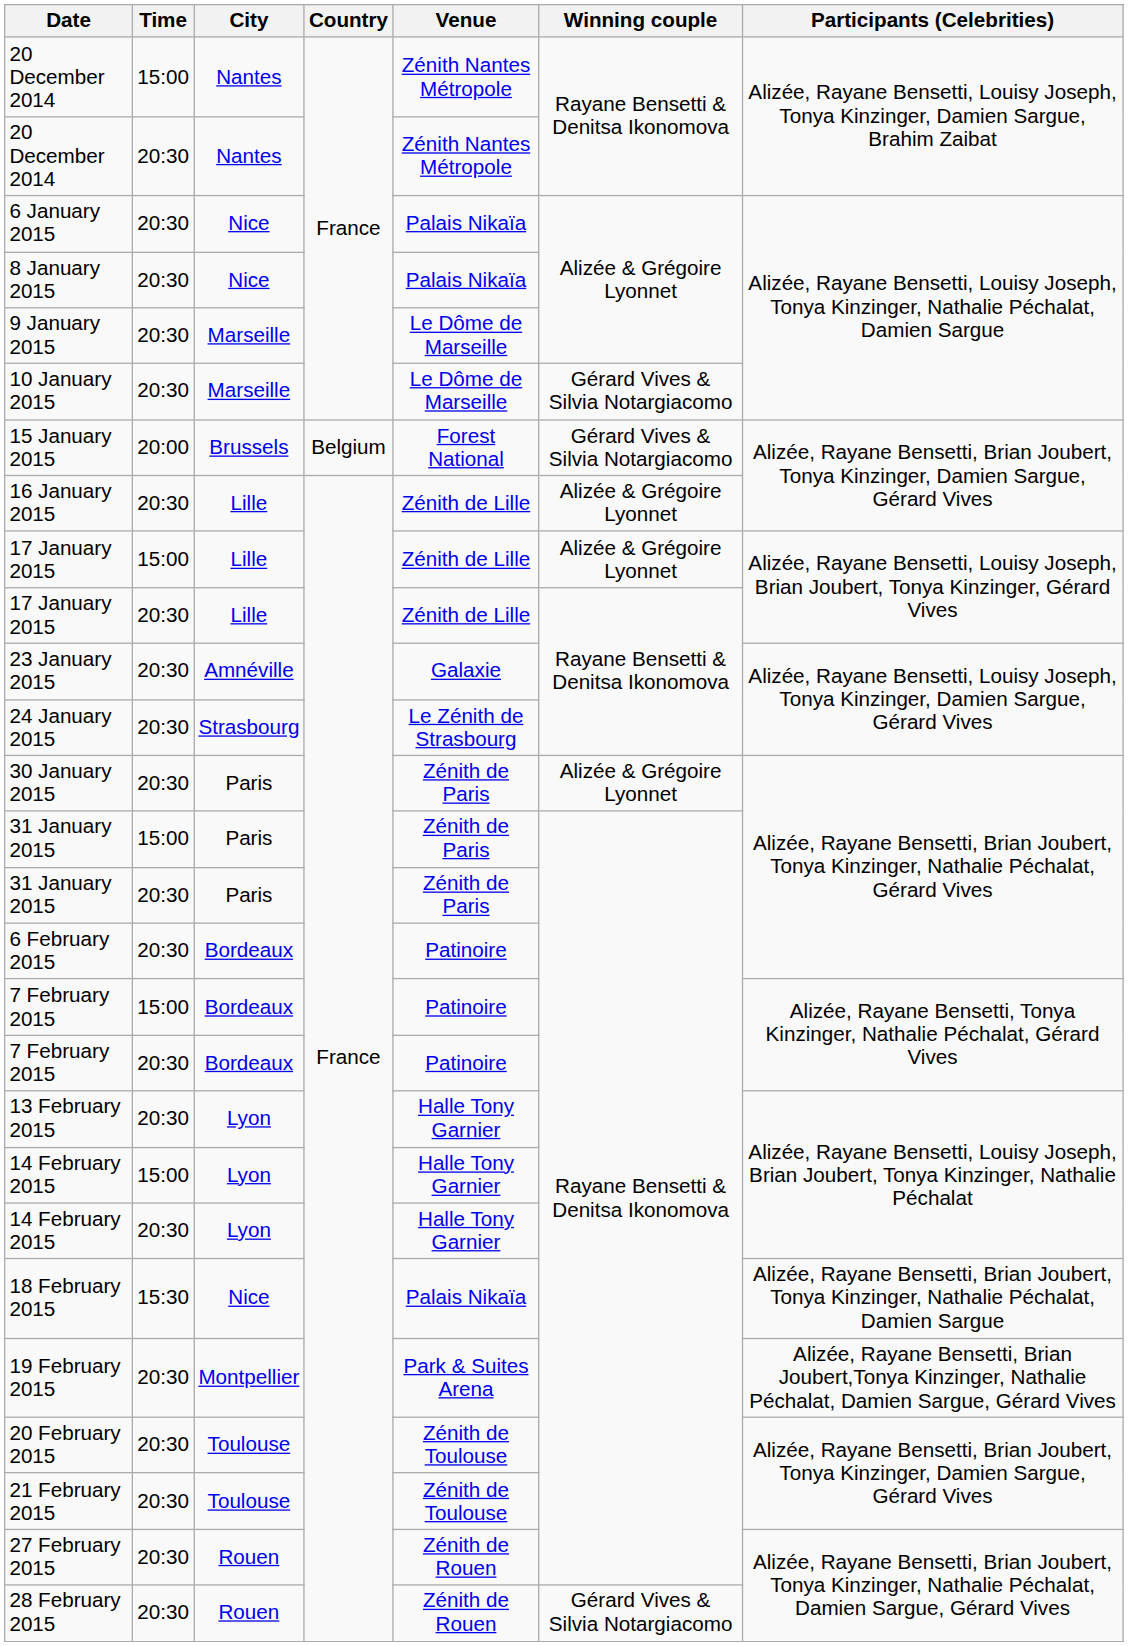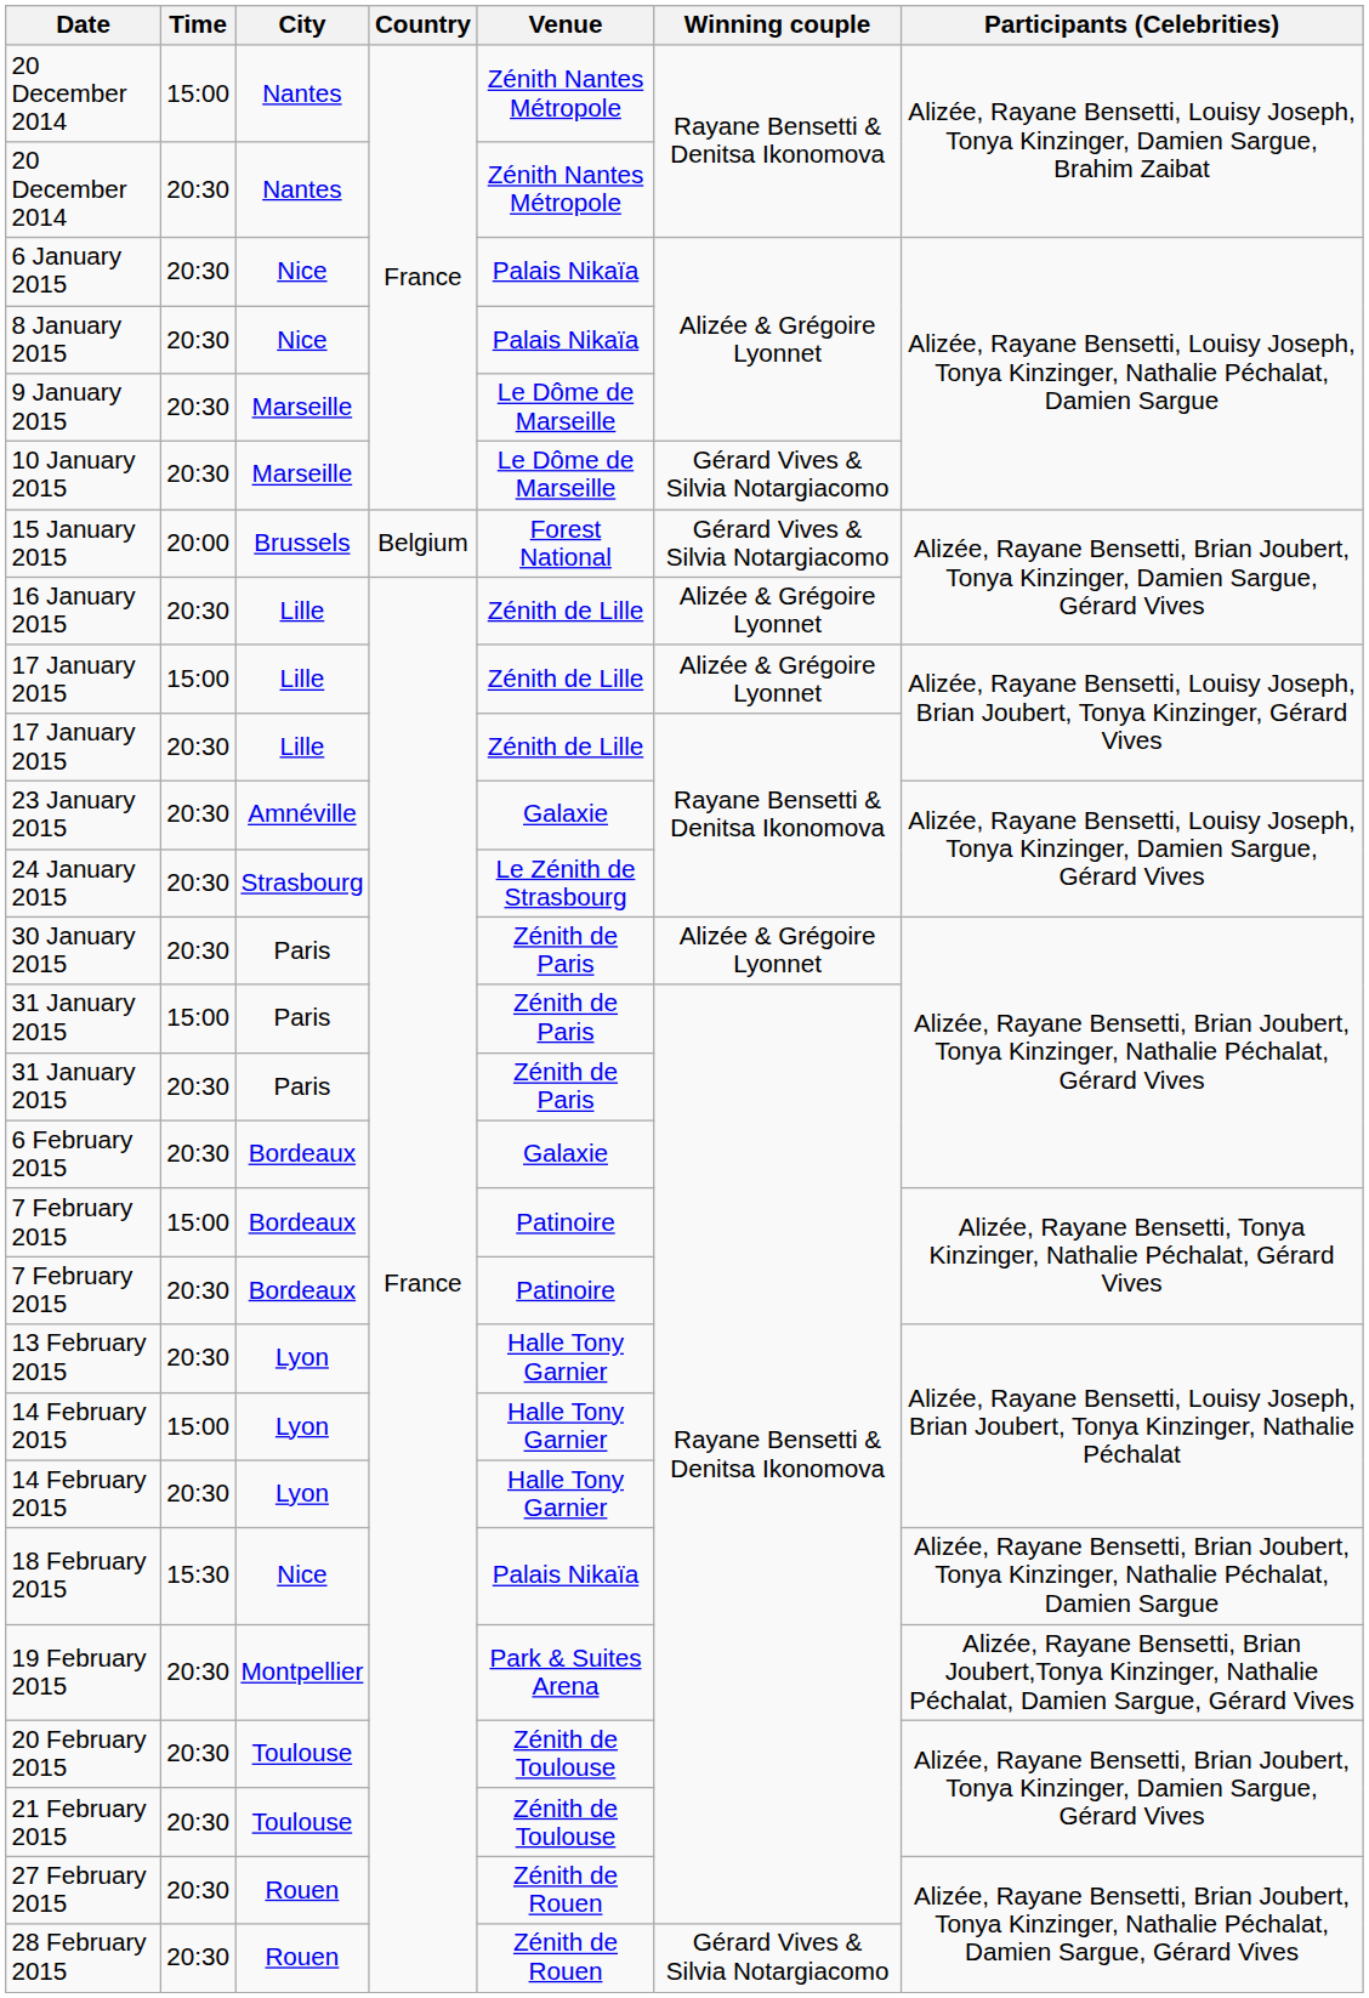 <table class="wikitable">
 <tr>
 <th>Date</th>
 <th>Time</th>
 <th>City</th>
 <th>Country</th>
 <th>Venue</th>
 <th>Winning couple</th>
 <th>Participants (Celebrities)</th>
 </tr>
 <tr>
 <td>20 December 2014</td>
 <td>15:00</td>
 <td style="text-align:center;"><a href='#'>Nantes</a></td>
 <td rowspan="6" style="text-align:center;">France</td>
 <td style="text-align:center;"><a href='#'>Zénith Nantes Métropole</a></td>
 <td style="text-align:center;" rowspan="2">Rayane Bensetti & Denitsa Ikonomova</td>
 <td style="text-align:center;" rowspan="2">Alizée, Rayane Bensetti, Louisy Joseph, Tonya Kinzinger, Damien Sargue, Brahim Zaibat</td>
 </tr>
 <tr>
 <td>20 December 2014</td>
 <td>20:30</td>
 <td style="text-align:center;"><a href='#'>Nantes</a></td>
 <td style="text-align:center;"><a href='#'>Zénith Nantes Métropole</a></td>
 </tr>
 <tr>
 <td>6 January 2015 </td>
 <td>20:30</td>
 <td style="text-align:center;"><a href='#'>Nice</a></td>
 <td style="text-align:center;"><a href='#'>Palais Nikaïa</a></td>
 <td style="text-align:center;" rowspan="3">Alizée & Grégoire Lyonnet</td>
 <td style="text-align:center;" rowspan="4">Alizée, Rayane Bensetti, Louisy Joseph, Tonya Kinzinger, Nathalie Péchalat, Damien Sargue</td>
 </tr>
 <tr>
 <td>8 January 2015</td>
 <td>20:30</td>
 <td style="text-align:center;"><a href='#'>Nice</a></td>
 <td style="text-align:center;"><a href='#'>Palais Nikaïa</a></td>
 </tr>
 <tr>
 <td>9 January 2015</td>
 <td>20:30</td>
 <td style="text-align:center;"><a href='#'>Marseille</a></td>
 <td style="text-align:center;"><a href='#'>Le Dôme de Marseille</a></td>
 </tr>
 <tr>
 <td>10 January 2015</td>
 <td>20:30</td>
 <td style="text-align:center;"><a href='#'>Marseille</a></td>
 <td style="text-align:center;"><a href='#'>Le Dôme de Marseille</a></td>
 <td style="text-align:center;">Gérard Vives & Silvia Notargiacomo</td>
 </tr>
 <tr>
 <td>15 January 2015</td>
 <td>20:00</td>
 <td style="text-align:center;"><a href='#'>Brussels</a></td>
 <td style="text-align:center;">Belgium</td>
 <td style="text-align:center;"><a href='#'>Forest National</a></td>
 <td style="text-align:center;">Gérard Vives & Silvia Notargiacomo</td>
 <td style="text-align:center;" rowspan="2">Alizée, Rayane Bensetti, Brian Joubert, Tonya Kinzinger, Damien Sargue, Gérard Vives</td>
 </tr>
 <tr>
 <td>16 January 2015</td>
 <td>20:30</td>
 <td style="text-align:center;"><a href='#'>Lille</a></td>
 <td rowspan="20" style="text-align:center;">France</td>
 <td style="text-align:center;"><a href='#'>Zénith de Lille</a></td>
 <td style="text-align:center;">Alizée & Grégoire Lyonnet</td>
 </tr>
 <tr>
 <td>17 January 2015</td>
 <td>15:00</td>
 <td style="text-align:center;"><a href='#'>Lille</a></td>
 <td style="text-align:center;"><a href='#'>Zénith de Lille</a></td>
 <td style="text-align:center;">Alizée & Grégoire Lyonnet</td>
 <td style="text-align:center;" rowspan="2">Alizée, Rayane Bensetti, Louisy Joseph, Brian Joubert, Tonya Kinzinger, Gérard Vives</td>
 </tr>
 <tr>
 <td>17 January 2015</td>
 <td>20:30</td>
 <td style="text-align:center;"><a href='#'>Lille</a></td>
 <td style="text-align:center;"><a href='#'>Zénith de Lille</a></td>
 <td style="text-align:center;" rowspan="3">Rayane Bensetti & Denitsa Ikonomova</td>
 </tr>
 <tr>
 <td>23 January 2015</td>
 <td>20:30</td>
 <td style="text-align:center;"><a href='#'>Amnéville</a></td>
 <td style="text-align:center;"><a href='#'>Galaxie</a></td>
 <td style="text-align:center;" rowspan="2">Alizée, Rayane Bensetti, Louisy Joseph, Tonya Kinzinger, Damien Sargue, Gérard Vives</td>
 </tr>
 <tr>
 <td>24 January 2015</td>
 <td>20:30</td>
 <td style="text-align:center;"><a href='#'>Strasbourg</a></td>
 <td style="text-align:center;"><a href='#'>Le Zénith de Strasbourg</a></td>
 </tr>
 <tr>
 <td>30 January 2015</td>
 <td>20:30</td>
 <td style="text-align:center;">Paris</td>
 <td style="text-align:center;"><a href='#'>Zénith de Paris</a></td>
 <td style="text-align:center;">Alizée & Grégoire Lyonnet</td>
 <td style="text-align:center;" rowspan="4">Alizée, Rayane Bensetti, Brian Joubert, Tonya Kinzinger, Nathalie Péchalat, Gérard Vives</td>
 </tr>
 <tr>
 <td>31 January 2015</td>
 <td>15:00</td>
 <td style="text-align:center;">Paris</td>
 <td style="text-align:center;"><a href='#'>Zénith de Paris</a></td>
 <td style="text-align:center;" rowspan="13">Rayane Bensetti & Denitsa Ikonomova</td>
 </tr>
 <tr>
 <td>31 January 2015</td>
 <td>20:30</td>
 <td style="text-align:center;">Paris</td>
 <td style="text-align:center;"><a href='#'>Zénith de Paris</a></td>
 </tr>
 <tr>
 <td>6 February 2015</td>
 <td>20:30</td>
 <td style="text-align:center;"><a href='#'>Bordeaux</a></td>
-<td style="text-align:center;"><a href='#'>Patinoire</a></td>
+<td style="text-align:center;"><a href='#'>Galaxie</a></td>
 </tr>
 <tr>
 <td>7 February 2015</td>
 <td>15:00</td>
 <td style="text-align:center;"><a href='#'>Bordeaux</a></td>
 <td style="text-align:center;"><a href='#'>Patinoire</a></td>
 <td style="text-align:center;" rowspan="2">Alizée, Rayane Bensetti, Tonya Kinzinger, Nathalie Péchalat, Gérard Vives</td>
 </tr>
 <tr>
 <td>7 February 2015</td>
 <td>20:30</td>
 <td style="text-align:center;"><a href='#'>Bordeaux</a></td>
 <td style="text-align:center;"><a href='#'>Patinoire</a></td>
 </tr>
 <tr>
 <td>13 February 2015</td>
 <td>20:30</td>
 <td style="text-align:center;"><a href='#'>Lyon</a></td>
 <td style="text-align:center;"><a href='#'>Halle Tony Garnier</a></td>
 <td style="text-align:center;" rowspan="3">Alizée, Rayane Bensetti, Louisy Joseph, Brian Joubert, Tonya Kinzinger, Nathalie Péchalat</td>
 </tr>
 <tr>
 <td>14 February 2015</td>
 <td>15:00</td>
 <td style="text-align:center;"><a href='#'>Lyon</a></td>
 <td style="text-align:center;"><a href='#'>Halle Tony Garnier</a></td>
 </tr>
 <tr>
 <td>14 February 2015</td>
 <td>20:30</td>
 <td style="text-align:center;"><a href='#'>Lyon</a></td>
 <td style="text-align:center;"><a href='#'>Halle Tony Garnier</a></td>
 </tr>
 <tr>
 <td>18 February 2015 </td>
 <td>15:30</td>
 <td style="text-align:center;"><a href='#'>Nice</a></td>
 <td style="text-align:center;"><a href='#'>Palais Nikaïa</a></td>
 <td style="text-align:center;">Alizée, Rayane Bensetti, Brian Joubert, Tonya Kinzinger, Nathalie Péchalat, Damien Sargue</td>
 </tr>
 <tr>
 <td>19 February 2015</td>
 <td>20:30</td>
 <td style="text-align:center;"><a href='#'>Montpellier</a></td>
 <td style="text-align:center;"><a href='#'>Park & Suites Arena</a></td>
 <td style="text-align:center;">Alizée, Rayane Bensetti, Brian Joubert,Tonya Kinzinger, Nathalie Péchalat, Damien Sargue, Gérard Vives</td>
 </tr>
 <tr>
 <td>20 February 2015</td>
 <td>20:30</td>
 <td style="text-align:center;"><a href='#'>Toulouse</a></td>
 <td style="text-align:center;"><a href='#'>Zénith de Toulouse</a></td>
 <td style="text-align:center;" rowspan="2">Alizée, Rayane Bensetti, Brian Joubert, Tonya Kinzinger, Damien Sargue, Gérard Vives</td>
 </tr>
 <tr>
 <td>21 February 2015</td>
 <td>20:30</td>
 <td style="text-align:center;"><a href='#'>Toulouse</a></td>
 <td style="text-align:center;"><a href='#'>Zénith de Toulouse</a></td>
 </tr>
 <tr>
 <td>27 February 2015</td>
 <td>20:30</td>
 <td style="text-align:center;"><a href='#'>Rouen</a></td>
 <td style="text-align:center;"><a href='#'>Zénith de Rouen</a></td>
 <td style="text-align:center;" rowspan="2">Alizée, Rayane Bensetti, Brian Joubert, Tonya Kinzinger, Nathalie Péchalat, Damien Sargue, Gérard Vives</td>
 </tr>
 <tr>
 <td>28 February 2015</td>
 <td>20:30</td>
 <td style="text-align:center;"><a href='#'>Rouen</a></td>
 <td style="text-align:center;"><a href='#'>Zénith de Rouen</a></td>
 <td style="text-align:center;">Gérard Vives & Silvia Notargiacomo</td>
 </tr>
 </table>
